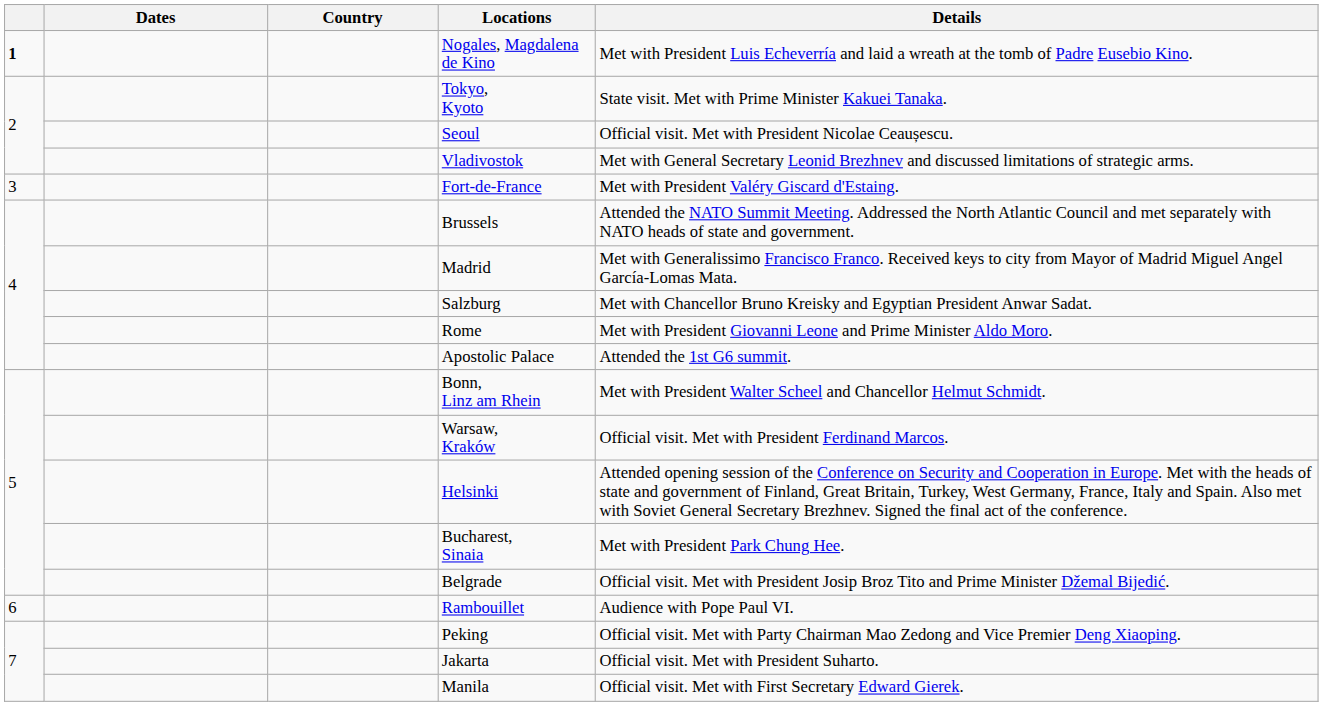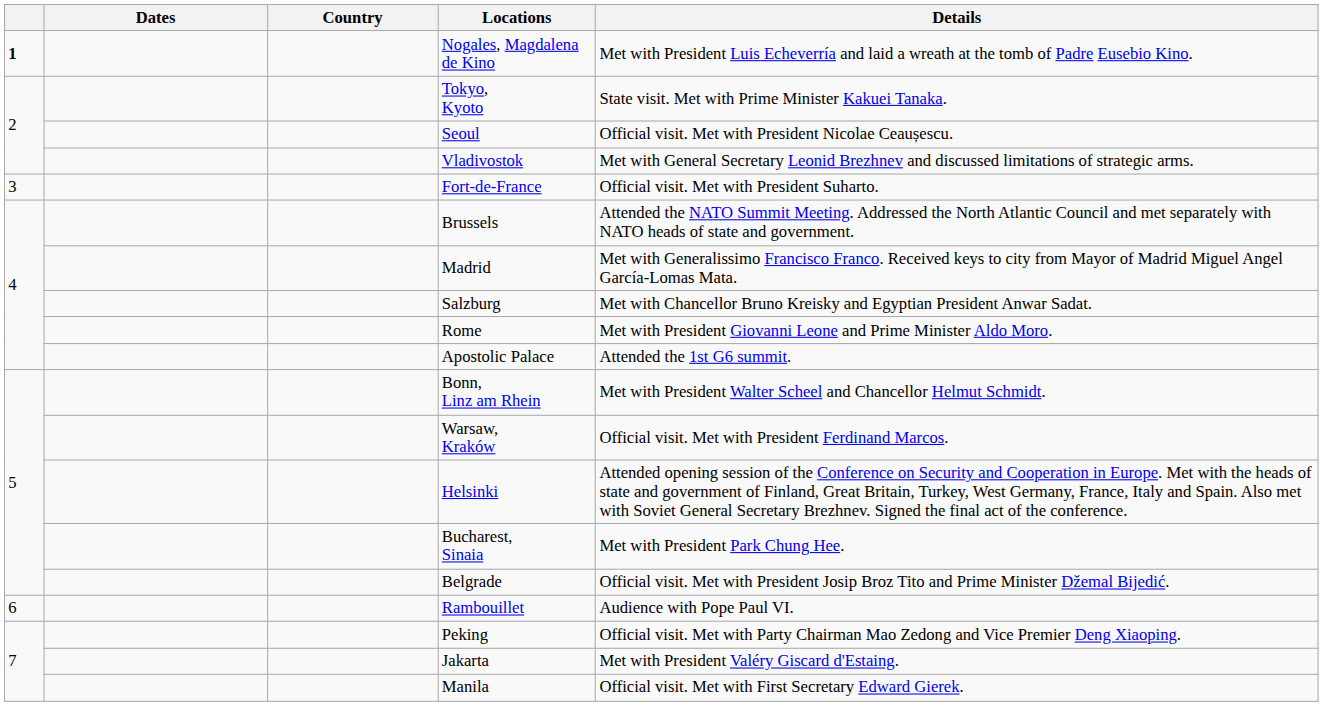 <table class="wikitable sortable" border="1" style="margin: 1em auto 1em auto">
 <tr>
 <th style="width: 3%;"></th>
 <th style="width: 17%;">Dates</th>
 <th style="width: 13%;">Country</th>
 <th style="width: 12%;">Locations</th>
 <th style="width: 55%;">Details</th>
 </tr>
 <tr>
 <td><strong>1</strong></td>
 <td></td>
 <td></td>
 <td><a href='#'>Nogales</a>, <a href='#'>Magdalena de Kino</a></td>
 <td>Met with President <a href='#'>Luis Echeverría</a> and laid a wreath at the tomb of <a href='#'>Padre</a> <a href='#'>Eusebio Kino</a>.</td>
 </tr>
 <tr>
 <td rowspan=3>2</td>
 <td></td>
 <td></td>
 <td><a href='#'>Tokyo</a>,<br><a href='#'>Kyoto</a></td>
 <td>State visit. Met with Prime Minister <a href='#'>Kakuei Tanaka</a>.</td>
 </tr>
 <tr>
 <td></td>
 <td></td>
 <td><a href='#'>Seoul</a></td>
 <td>Official visit. Met with President Nicolae Ceaușescu.</td>
 </tr>
 <tr>
 <td></td>
 <td></td>
 <td><a href='#'>Vladivostok</a></td>
 <td>Met with General Secretary <a href='#'>Leonid Brezhnev</a> and discussed limitations of strategic arms.</td>
 </tr>
 <tr>
 <td>3</td>
 <td></td>
 <td></td>
 <td><a href='#'>Fort-de-France</a></td>
-<td>Met with President <a href='#'>Valéry Giscard d'Estaing</a>.</td>
+<td>Official visit. Met with President Suharto.</td>
 </tr>
 <tr>
 <td rowspan=5>4</td>
 <td></td>
 <td></td>
 <td>Brussels</td>
 <td>Attended the <a href='#'>NATO Summit Meeting</a>. Addressed the North Atlantic Council and met separately with NATO heads of state and government.</td>
 </tr>
 <tr>
 <td></td>
 <td></td>
 <td>Madrid</td>
 <td>Met with Generalissimo <a href='#'>Francisco Franco</a>. Received keys to city from Mayor of Madrid Miguel Angel García-Lomas Mata.</td>
 </tr>
 <tr>
 <td></td>
 <td></td>
 <td>Salzburg</td>
 <td>Met with Chancellor Bruno Kreisky and Egyptian President Anwar Sadat.</td>
 </tr>
 <tr>
 <td></td>
 <td></td>
 <td>Rome</td>
 <td>Met with President <a href='#'>Giovanni Leone</a> and Prime Minister <a href='#'>Aldo Moro</a>.</td>
 </tr>
 <tr>
 <td></td>
 <td></td>
 <td>Apostolic Palace</td>
 <td>Attended the <a href='#'>1st G6 summit</a>.</td>
 </tr>
 <tr>
 <td rowspan=5>5</td>
 <td></td>
 <td></td>
 <td>Bonn,<br><a href='#'>Linz am Rhein</a></td>
 <td>Met with President <a href='#'>Walter Scheel</a> and Chancellor <a href='#'>Helmut Schmidt</a>.</td>
 </tr>
 <tr>
 <td></td>
 <td></td>
 <td>Warsaw,<br><a href='#'>Kraków</a></td>
 <td>Official visit. Met with President <a href='#'>Ferdinand Marcos</a>.</td>
 </tr>
 <tr>
 <td></td>
 <td></td>
 <td><a href='#'>Helsinki</a></td>
 <td>Attended opening session of the <a href='#'>Conference on Security and Cooperation in Europe</a>. Met with the heads of state and government of Finland, Great Britain, Turkey, West Germany, France, Italy and Spain. Also met with Soviet General Secretary Brezhnev. Signed the final act of the conference.</td>
 </tr>
 <tr>
 <td></td>
 <td></td>
 <td>Bucharest,<br><a href='#'>Sinaia</a></td>
 <td>Met with President <a href='#'>Park Chung Hee</a>.</td>
 </tr>
 <tr>
 <td></td>
 <td></td>
 <td>Belgrade</td>
 <td>Official visit. Met with President Josip Broz Tito and Prime Minister <a href='#'>Džemal Bijedić</a>.</td>
 </tr>
 <tr>
 <td>6</td>
 <td></td>
 <td></td>
 <td><a href='#'>Rambouillet</a></td>
 <td>Audience with Pope Paul VI.</td>
 </tr>
 <tr>
 <td rowspan=3>7</td>
 <td></td>
 <td></td>
 <td>Peking</td>
 <td>Official visit. Met with Party Chairman Mao Zedong and Vice Premier <a href='#'>Deng Xiaoping</a>.</td>
 </tr>
 <tr>
 <td></td>
 <td></td>
 <td>Jakarta</td>
-<td>Official visit. Met with President Suharto.</td>
+<td>Met with President <a href='#'>Valéry Giscard d'Estaing</a>.</td>
 </tr>
 <tr>
 <td></td>
 <td></td>
 <td>Manila</td>
 <td>Official visit. Met with First Secretary <a href='#'>Edward Gierek</a>.</td>
 </tr>
 </table>
